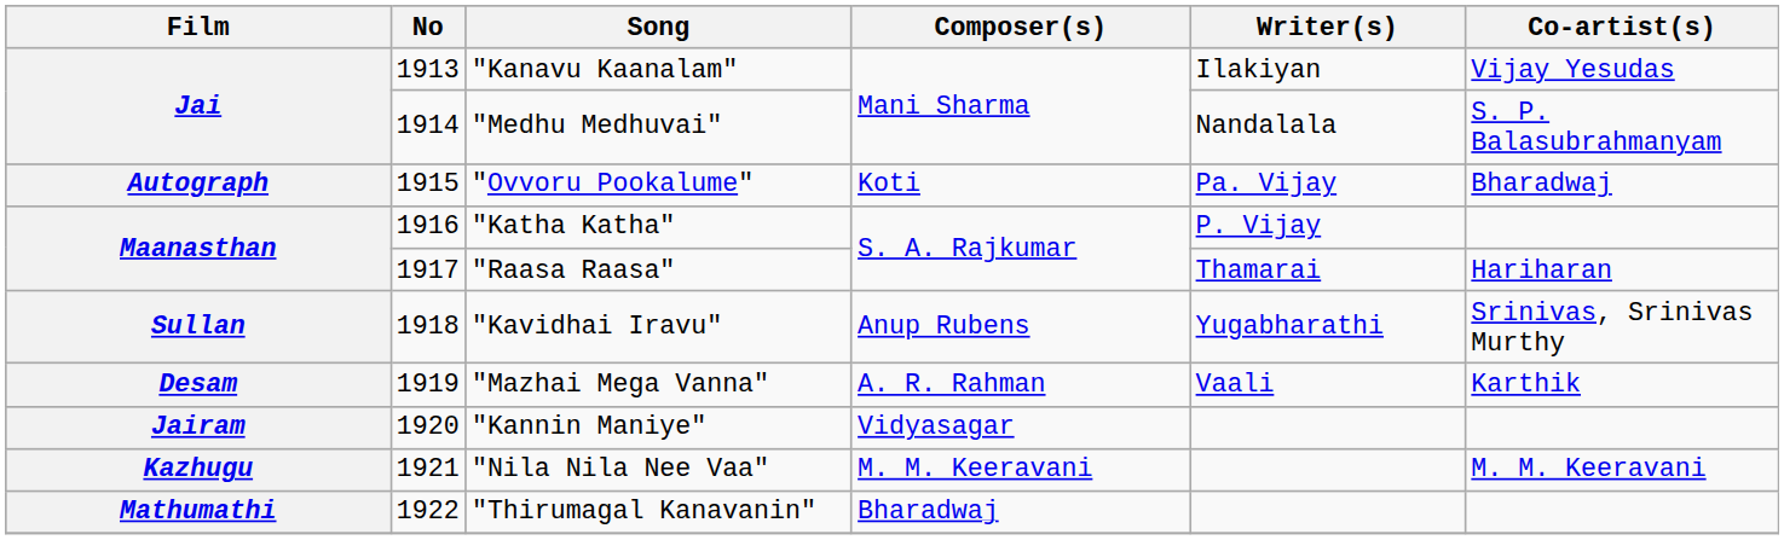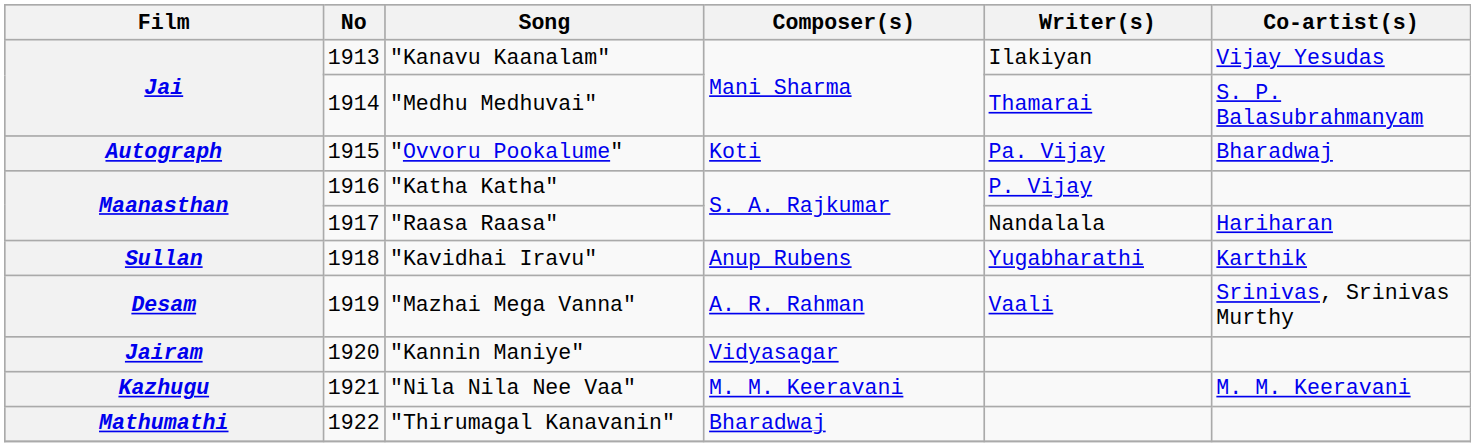 <table class="wikitable plainrowheaders" width="100%" textcolor:#000;">
 <tr>
 <th scope="col" width=23%><strong>Film</strong></th>
 <th><strong>No</strong></th>
 <th scope="col" width=23%><strong>Song</strong></th>
 <th scope="col" width=20%><strong>Composer(s)</strong></th>
 <th scope="col" width=16%><strong>Writer(s)</strong></th>
 <th scope="col" width=18%><strong>Co-artist(s)</strong></th>
 </tr>
 <tr>
 <th rowspan="2"><em><a href='#'>Jai</a></em></th>
 <td>1913</td>
 <td>"Kanavu Kaanalam"</td>
 <td rowspan="2"><a href='#'>Mani Sharma</a></td>
 <td>Ilakiyan</td>
 <td><a href='#'>Vijay Yesudas</a></td>
 </tr>
 <tr>
 <td>1914</td>
 <td>"Medhu Medhuvai"</td>
-<td>Nandalala</td>
+<td><a href='#'>Thamarai</a></td>
 <td><a href='#'>S. P. Balasubrahmanyam</a></td>
 </tr>
 <tr>
 <th><em><a href='#'>Autograph</a></em></th>
 <td>1915</td>
 <td>"<a href='#'>Ovvoru Pookalume</a>"</td>
 <td><a href='#'>Koti</a></td>
 <td><a href='#'>Pa. Vijay</a></td>
 <td><a href='#'>Bharadwaj</a></td>
 </tr>
 <tr>
 <th rowspan="2"><em><a href='#'>Maanasthan</a></em></th>
 <td>1916</td>
 <td>"Katha Katha"</td>
 <td rowspan="2"><a href='#'>S. A. Rajkumar</a></td>
 <td><a href='#'>P. Vijay</a></td>
 <td></td>
 </tr>
 <tr>
 <td>1917</td>
 <td>"Raasa Raasa"</td>
-<td><a href='#'>Thamarai</a></td>
+<td>Nandalala</td>
 <td><a href='#'>Hariharan</a></td>
 </tr>
 <tr>
 <th><em><a href='#'>Sullan</a></em></th>
 <td>1918</td>
 <td>"Kavidhai Iravu"</td>
 <td><a href='#'>Anup Rubens</a></td>
 <td><a href='#'>Yugabharathi</a></td>
-<td><a href='#'>Srinivas</a>, Srinivas Murthy</td>
+<td><a href='#'>Karthik</a></td>
 </tr>
 <tr>
 <th><a href='#'><em>Desam</em></a></th>
 <td>1919</td>
 <td>"Mazhai Mega Vanna"</td>
 <td><a href='#'>A. R. Rahman</a></td>
 <td><a href='#'>Vaali</a></td>
-<td><a href='#'>Karthik</a></td>
+<td><a href='#'>Srinivas</a>, Srinivas Murthy</td>
 </tr>
 <tr>
 <th><em><a href='#'>Jairam</a></em></th>
 <td>1920</td>
 <td>"Kannin Maniye"</td>
 <td><a href='#'>Vidyasagar</a></td>
 <td></td>
 <td></td>
 </tr>
 <tr>
 <th><a href='#'><em>Kazhugu</em></a></th>
 <td>1921</td>
 <td>"Nila Nila Nee Vaa"</td>
 <td><a href='#'>M. M. Keeravani</a></td>
 <td></td>
 <td><a href='#'>M. M. Keeravani</a></td>
 </tr>
 <tr>
 <th><em><a href='#'>Mathumathi</a></em></th>
 <td>1922</td>
 <td>"Thirumagal Kanavanin"</td>
 <td><a href='#'>Bharadwaj</a></td>
 <td></td>
 <td></td>
 </tr>
 <tr>
 </tr>
 </table>
